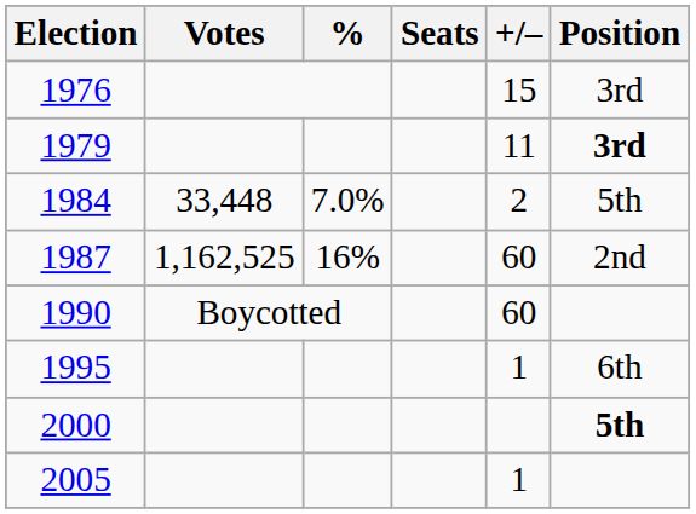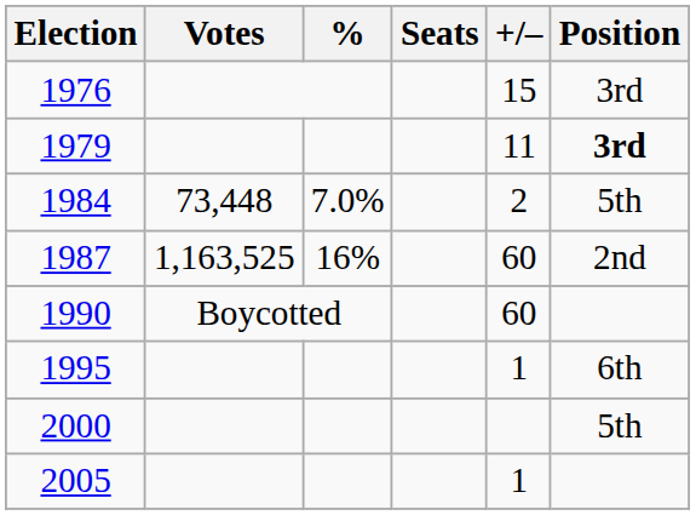 <table class=wikitable style=text-align:center>
 <tr>
 <th><strong>Election</strong></th>
 <th><strong>Votes</strong></th>
 <th><strong>%</strong></th>
 <th><strong>Seats</strong></th>
 <th>+/–</th>
 <th><strong>Position</strong></th>
 </tr>
 <tr>
 <td><a href='#'>1976</a></td>
 <td colspan="2"></td>
 <td></td>
 <td> 15</td>
 <td> 3rd</td>
 </tr>
 <tr>
 <td><a href='#'>1979</a></td>
 <td></td>
 <td></td>
 <td></td>
 <td> 11</td>
 <td><strong> 3rd</strong></td>
 </tr>
 <tr>
 <td><a href='#'>1984</a></td>
-<td>33,448</td>
+<td>73,448</td>
 <td>7.0%</td>
 <td></td>
 <td> 2</td>
 <td> 5th</td>
 </tr>
 <tr>
 <td><a href='#'>1987</a></td>
-<td>1,162,525</td>
+<td>1,163,525</td>
 <td>16%<br></td>
 <td></td>
 <td> 60</td>
 <td> 2nd</td>
 </tr>
 <tr>
 <td><a href='#'>1990</a></td>
 <td colspan="2">Boycotted</td>
 <td></td>
 <td> 60</td>
 <td></td>
 </tr>
 <tr>
 <td><a href='#'>1995</a></td>
 <td></td>
 <td></td>
 <td></td>
 <td> 1</td>
 <td> 6th</td>
 </tr>
 <tr>
 <td><a href='#'>2000</a></td>
 <td></td>
 <td></td>
 <td></td>
 <td></td>
-<td><strong> 5th</strong></td>
+<td> 5th</td>
 </tr>
 <tr>
 <td><a href='#'>2005</a></td>
 <td></td>
 <td></td>
 <td></td>
 <td> 1</td>
 <td></td>
 </tr>
 </table>
